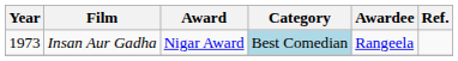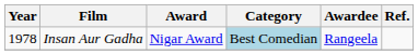 <table class="wikitable">
 <tr>
 <th>Year</th>
 <th>Film</th>
 <th>Award</th>
 <th>Category</th>
 <th>Awardee</th>
 <th>Ref.</th>
 </tr>
 <tr>
-<td>1973</td>
+<td>1978</td>
 <td><em>Insan Aur Gadha</em></td>
 <td><a href='#'>Nigar Award</a></td>
 <td style="background: lightblue;">Best Comedian</td>
 <td><a href='#'>Rangeela</a></td>
 <td></td>
 </tr>
 <tr>
 </tr>
 </table>
